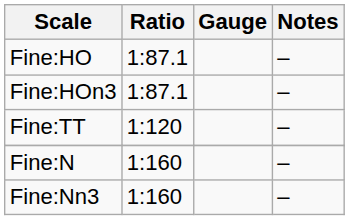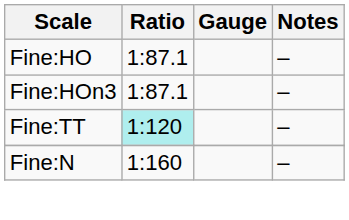 <table class=wikitable>
 <tr>
 <th>Scale</th>
 <th>Ratio</th>
 <th>Gauge</th>
 <th>Notes</th>
 </tr>
 <tr>
 <td>Fine:HO</td>
 <td>1:87.1</td>
 <td></td>
 <td>–</td>
 </tr>
 <tr>
 <td>Fine:HOn3</td>
 <td>1:87.1</td>
 <td></td>
 <td>–</td>
 </tr>
 <tr>
 <td>Fine:TT</td>
-<td>1:120</td>
+<td style="background: paleturquoise;">1:120</td>
 <td><br></td>
 <td>–</td>
 </tr>
 <tr | Fine:TTn3 || 1:120 || >
 </tr>
 <tr>
 <td>Fine:N</td>
 <td>1:160</td>
 <td></td>
 <td>–</td>
 </tr>
-<tr>
-<td>Fine:Nn3</td>
-<td>1:160</td>
-<td></td>
-<td>–</td>
-</tr>
 </table>
